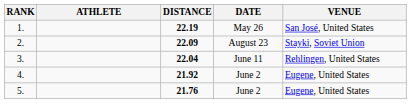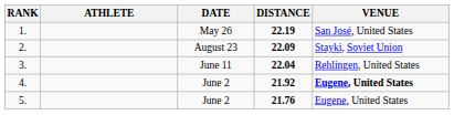 <table class="wikitable" style="border-collapse: collapse; font-size: 90%;">
 <tr>
 <th>RANK</th>
 <th align="center" style="width: 15em">ATHLETE</th>
+<th align="center" style="width: 8em">DATE</th>
 <th align="center" style="width: 5em">DISTANCE</th>
-<th align="center" style="width: 8em">DATE</th>
 <th align="center" style="width: 15em">VENUE</th>
 </tr>
 <tr>
 <td align="center">1.</td>
 <td></td>
+<td align="center">May 26</td>
 <td align="center"><strong>22.19</strong></td>
-<td align="center">May 26</td>
 <td><a href='#'>San José</a>, United States</td>
 </tr>
 <tr>
 <td align="center">2.</td>
 <td></td>
+<td align="center">August 23</td>
 <td align="center"><strong>22.09</strong></td>
-<td align="center">August 23</td>
 <td><a href='#'>Stayki</a>, <a href='#'>Soviet Union</a></td>
 </tr>
 <tr>
 <td align="center">3.</td>
 <td></td>
+<td align="center">June 11</td>
 <td align="center"><strong>22.04</strong></td>
-<td align="center">June 11</td>
 <td><a href='#'>Rehlingen</a>, United States</td>
 </tr>
 <tr>
 <td align="center">4.</td>
 <td></td>
+<td align="center">June 2</td>
 <td align="center"><strong>21.92</strong></td>
-<td align="center">June 2</td>
-<td><a href='#'>Eugene</a>, United States</td>
+<td><strong><a href='#'>Eugene</a>, United States</strong></td>
 </tr>
 <tr>
 <td align="center">5.</td>
 <td></td>
+<td align="center">June 2</td>
 <td align="center"><strong>21.76</strong></td>
-<td align="center">June 2</td>
 <td><a href='#'>Eugene</a>, United States</td>
 </tr>
 </table>
